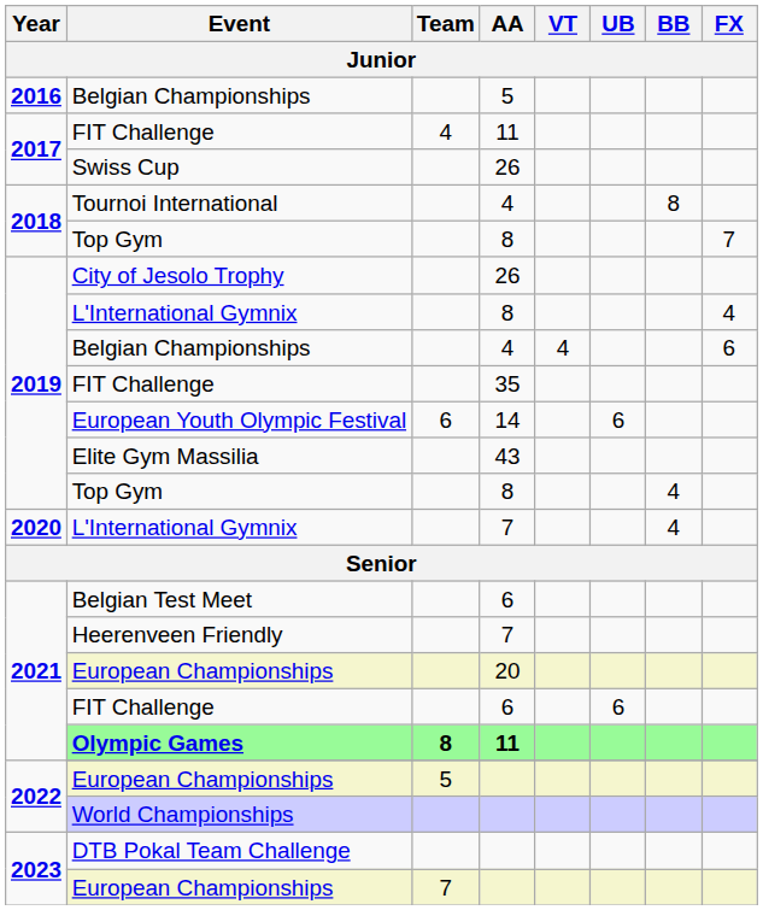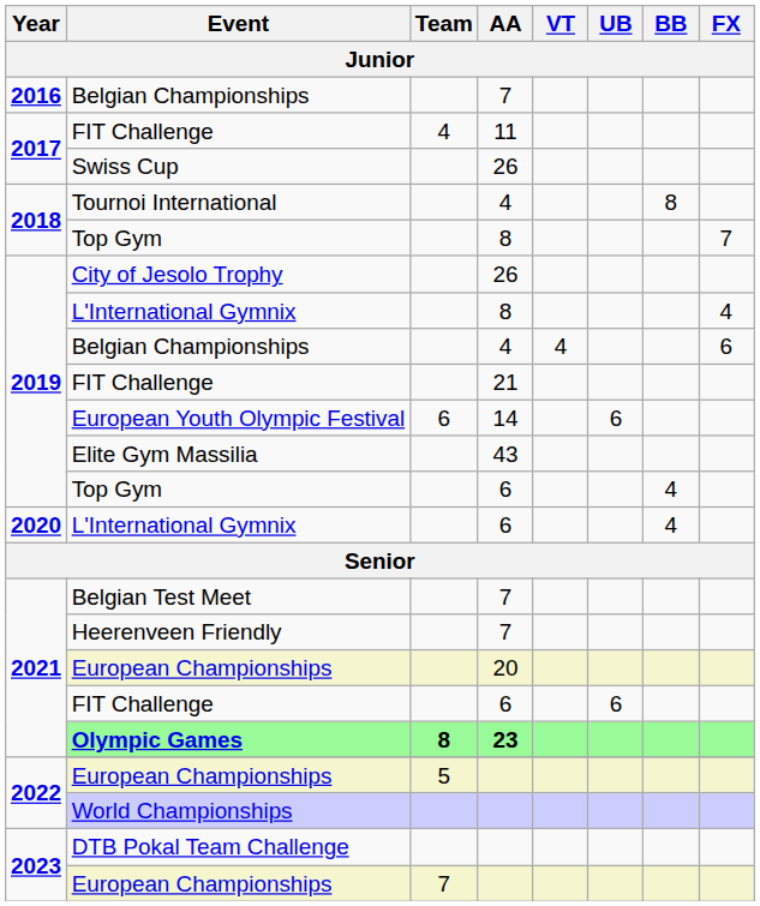 <table class="wikitable" style="text-align:center; font-size:95%;">
 <tr>
 <th align=center>Year</th>
 <th align=center>Event</th>
 <th style="width:30px;">Team</th>
 <th style="width:30px;">AA</th>
 <th style="width:30px;"><a href='#'>VT</a></th>
 <th style="width:30px;"><a href='#'>UB</a></th>
 <th style="width:30px;"><a href='#'>BB</a></th>
 <th style="width:30px;"><a href='#'>FX</a></th>
 </tr>
 <tr>
 <th colspan="8">Junior</th>
 </tr>
 <tr>
 <td rowspan="1"><strong><a href='#'>2016</a></strong></td>
 <td align=left>Belgian Championships</td>
 <td></td>
-<td>5</td>
+<td>7</td>
 <td></td>
 <td></td>
 <td></td>
 <td></td>
 </tr>
 <tr>
 <td rowspan="2"><strong><a href='#'>2017</a></strong></td>
 <td align=left>FIT Challenge</td>
 <td>4</td>
 <td>11</td>
 <td></td>
 <td></td>
 <td></td>
 <td></td>
 </tr>
 <tr>
 <td align=left>Swiss Cup</td>
 <td></td>
 <td>26</td>
 <td></td>
 <td></td>
 <td></td>
 <td></td>
 </tr>
 <tr>
 <td rowspan="2"><strong><a href='#'>2018</a></strong></td>
 <td align=left>Tournoi International</td>
 <td></td>
 <td>4</td>
 <td></td>
 <td></td>
 <td>8</td>
 <td></td>
 </tr>
 <tr>
 <td align=left>Top Gym</td>
 <td></td>
 <td>8</td>
 <td></td>
 <td></td>
 <td></td>
 <td>7</td>
 </tr>
 <tr>
 <td rowspan="7"><strong><a href='#'>2019</a></strong></td>
 <td align=left><a href='#'>City of Jesolo Trophy</a></td>
 <td></td>
 <td>26</td>
 <td></td>
 <td></td>
 <td></td>
 <td></td>
 </tr>
 <tr>
 <td align=left><a href='#'>L'International Gymnix</a></td>
 <td></td>
 <td>8</td>
 <td></td>
 <td></td>
 <td></td>
 <td>4</td>
 </tr>
 <tr>
 <td align=left>Belgian Championships</td>
 <td></td>
 <td>4</td>
 <td>4</td>
 <td></td>
 <td></td>
 <td>6</td>
 </tr>
 <tr>
 <td align=left>FIT Challenge</td>
 <td></td>
-<td>35</td>
+<td>21</td>
 <td></td>
 <td></td>
 <td></td>
 <td></td>
 </tr>
 <tr>
 <td align=left><a href='#'>European Youth Olympic Festival</a></td>
 <td>6</td>
 <td>14</td>
 <td></td>
 <td>6</td>
 <td></td>
 <td></td>
 </tr>
 <tr>
 <td align=left>Elite Gym Massilia</td>
 <td></td>
 <td>43</td>
 <td></td>
 <td></td>
 <td></td>
 <td></td>
 </tr>
 <tr>
 <td align=left>Top Gym</td>
 <td></td>
-<td>8</td>
+<td>6</td>
 <td></td>
 <td></td>
 <td>4</td>
 <td></td>
 </tr>
 <tr>
 <td rowspan="1"><strong><a href='#'>2020</a></strong></td>
 <td align=left><a href='#'>L'International Gymnix</a></td>
 <td></td>
-<td>7</td>
+<td>6</td>
 <td></td>
 <td></td>
 <td>4</td>
 <td></td>
 </tr>
 <tr>
 <th colspan="8">Senior</th>
 </tr>
 <tr>
 <td rowspan="5"><strong><a href='#'>2021</a></strong></td>
 <td align=left>Belgian Test Meet</td>
 <td></td>
-<td>6</td>
+<td>7</td>
 <td></td>
 <td></td>
 <td></td>
 <td></td>
 </tr>
 <tr>
 <td align=left>Heerenveen Friendly</td>
 <td></td>
 <td>7</td>
 <td></td>
 <td></td>
 <td></td>
 <td></td>
 </tr>
 <tr bgcolor=F5F6CE>
 <td align=left><a href='#'>European Championships</a></td>
 <td></td>
 <td>20</td>
 <td></td>
 <td></td>
 <td></td>
 <td></td>
 </tr>
 <tr>
 <td align=left>FIT Challenge</td>
 <td></td>
 <td>6</td>
 <td></td>
 <td>6</td>
 <td></td>
 <td></td>
 </tr>
 <tr bgcolor=98FB98>
 <td align=left><strong><a href='#'>Olympic Games</a></strong></td>
 <td><strong>8</strong></td>
-<td><strong>11</strong></td>
+<td><strong>23</strong></td>
 <td></td>
 <td></td>
 <td></td>
 <td></td>
 </tr>
 <tr>
 <td rowspan="3"><strong><a href='#'>2022</a></strong></td>
 </tr>
 <tr bgcolor=#F5F6CE>
 <td align=left><a href='#'>European Championships</a></td>
 <td>5</td>
 <td></td>
 <td></td>
 <td></td>
 <td></td>
 <td></td>
 </tr>
 <tr bgcolor=#CCCCFF>
 <td align=left><a href='#'>World Championships</a></td>
 <td></td>
 <td></td>
 <td></td>
 <td></td>
 <td></td>
 <td></td>
 </tr>
 <tr>
 <td rowspan="2"><strong><a href='#'>2023</a></strong></td>
 <td align=left><a href='#'>DTB Pokal Team Challenge</a></td>
 <td></td>
 <td></td>
 <td></td>
 <td></td>
 <td></td>
 </tr>
 <tr bgcolor=#F5F6CE>
 <td align=left><a href='#'>European Championships</a></td>
 <td>7</td>
 <td></td>
 <td></td>
 <td></td>
 <td></td>
 <td></td>
 </tr>
 </table>
